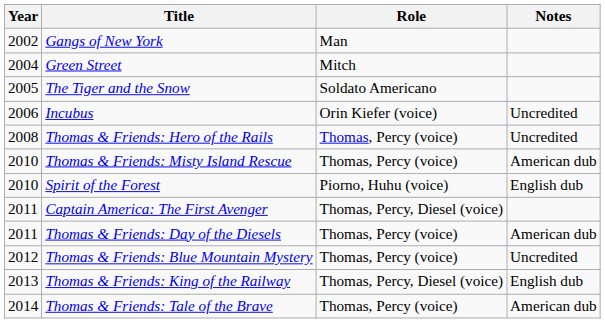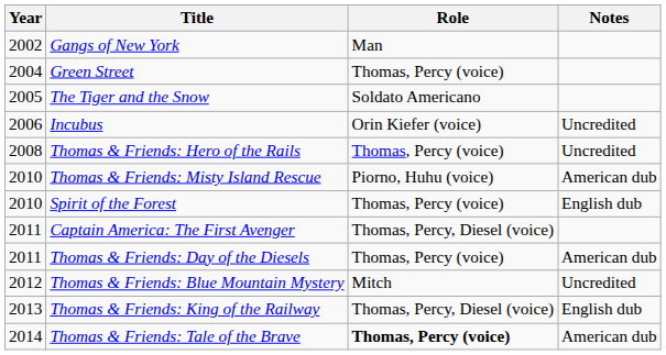 <table class="wikitable sortable">
 <tr>
 <th>Year</th>
 <th>Title</th>
 <th>Role</th>
 <th class="unsortable">Notes</th>
 </tr>
 <tr>
 <td>2002</td>
 <td><em><a href='#'>Gangs of New York</a></em></td>
 <td>Man</td>
 <td></td>
 </tr>
 <tr>
 <td>2004</td>
 <td><em><a href='#'>Green Street</a></em></td>
-<td>Mitch</td>
+<td>Thomas, Percy (voice)</td>
 <td></td>
 </tr>
 <tr>
 <td>2005</td>
 <td><em><a href='#'>The Tiger and the Snow</a></em></td>
 <td>Soldato Americano</td>
 <td></td>
 </tr>
 <tr>
 <td>2006</td>
 <td><em><a href='#'>Incubus</a></em></td>
 <td>Orin Kiefer (voice)</td>
 <td>Uncredited</td>
 </tr>
 <tr>
 <td>2008</td>
 <td><em><a href='#'>Thomas & Friends: Hero of the Rails</a></em></td>
 <td><a href='#'>Thomas</a>, Percy (voice)</td>
 <td>Uncredited</td>
 </tr>
 <tr>
 <td>2010</td>
 <td><em><a href='#'>Thomas & Friends: Misty Island Rescue</a></em></td>
-<td>Thomas, Percy (voice)</td>
+<td>Piorno, Huhu (voice)</td>
 <td>American dub</td>
 </tr>
 <tr>
 <td>2010</td>
 <td><em><a href='#'>Spirit of the Forest</a></em></td>
-<td>Piorno, Huhu (voice)</td>
+<td>Thomas, Percy (voice)</td>
 <td>English dub</td>
 </tr>
 <tr>
 <td>2011</td>
 <td><em><a href='#'>Captain America: The First Avenger</a></em></td>
 <td>Thomas, Percy, Diesel (voice)</td>
 <td></td>
 </tr>
 <tr>
 <td>2011</td>
 <td><em><a href='#'>Thomas & Friends: Day of the Diesels</a></em></td>
 <td>Thomas, Percy (voice)</td>
 <td>American dub</td>
 </tr>
 <tr>
 <td>2012</td>
 <td><em><a href='#'>Thomas & Friends: Blue Mountain Mystery</a></em></td>
-<td>Thomas, Percy (voice)</td>
+<td>Mitch</td>
 <td>Uncredited</td>
 </tr>
 <tr>
 <td>2013</td>
 <td><em><a href='#'>Thomas & Friends: King of the Railway</a></em></td>
 <td>Thomas, Percy, Diesel (voice)</td>
 <td>English dub</td>
 </tr>
 <tr>
 <td>2014</td>
 <td><em><a href='#'>Thomas & Friends: Tale of the Brave</a></em></td>
-<td>Thomas, Percy (voice)</td>
+<td><strong>Thomas, Percy (voice)</strong></td>
 <td>American dub</td>
 </tr>
 </table>
